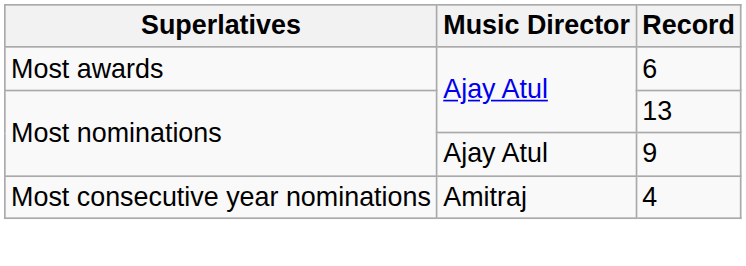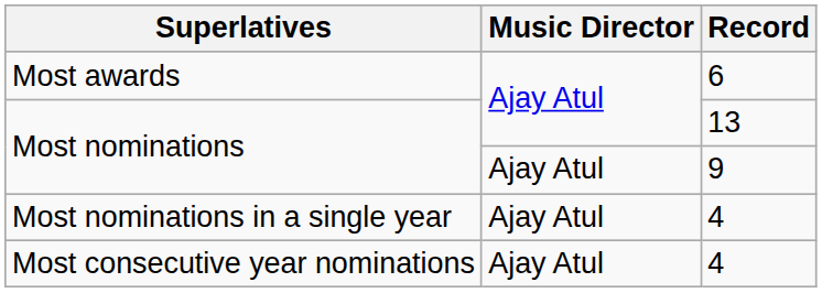 <table class="wikitable">
 <tr>
 <th>Superlatives</th>
 <th>Music Director</th>
 <th>Record</th>
 </tr>
 <tr>
 <td>Most awards</td>
 <td rowspan="2"><a href='#'>Ajay Atul</a></td>
 <td>6</td>
 </tr>
 <tr>
 <td rowspan="2">Most nominations</td>
 <td>13</td>
 </tr>
 <tr>
 <td>Ajay Atul </td>
 <td>9</td>
 </tr>
 <tr>
+<td>Most nominations in a single year</td>
+<td>Ajay Atul </td>
+<td>4</td>
+</tr>
+<tr>
 <td>Most consecutive year nominations</td>
-<td>Amitraj </td>
+<td>Ajay Atul </td>
 <td>4</td>
 </tr>
 </table>
